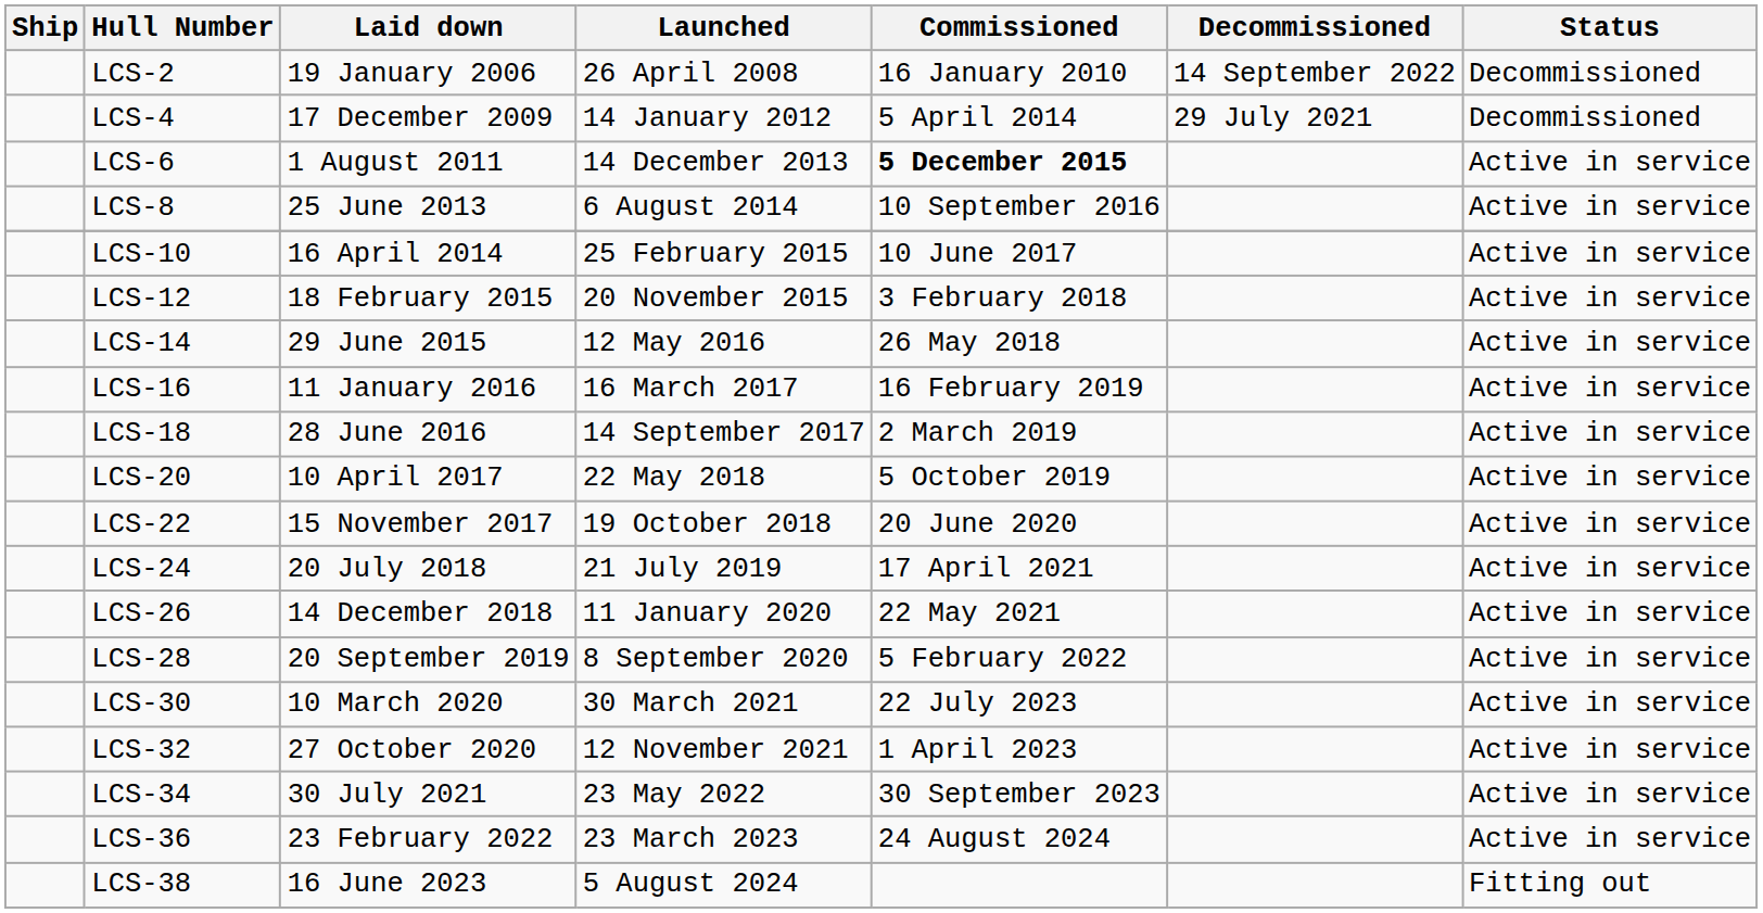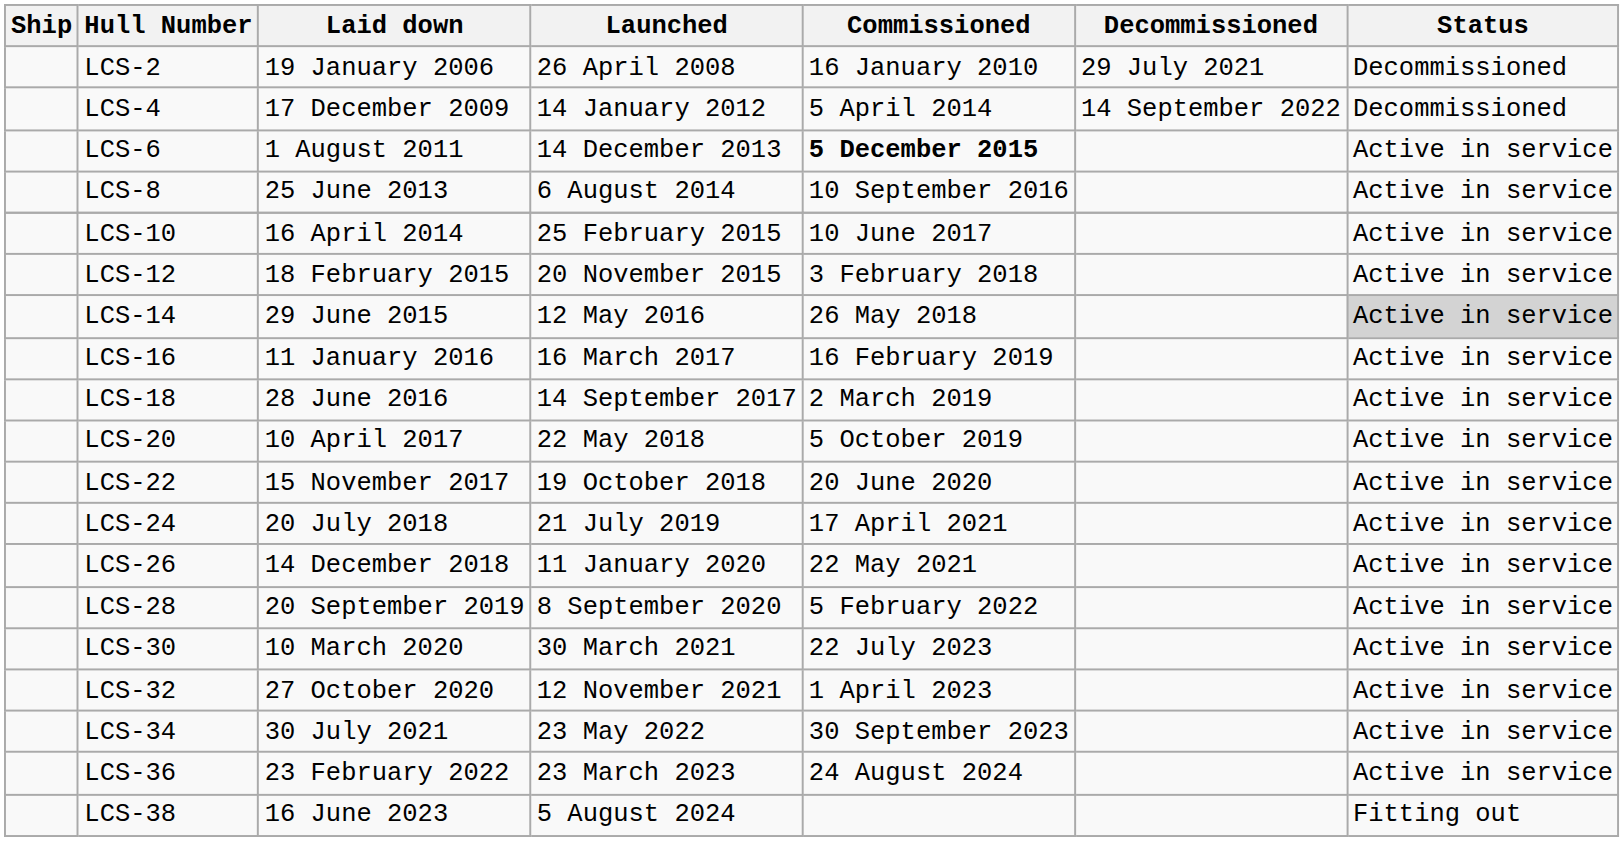 <table class="wikitable">
 <tr>
 <th>Ship</th>
 <th>Hull Number</th>
 <th>Laid down</th>
 <th>Launched</th>
 <th>Commissioned</th>
 <th>Decommissioned</th>
 <th>Status</th>
 </tr>
 <tr>
 <td></td>
 <td>LCS-2</td>
 <td>19 January 2006</td>
 <td>26 April 2008</td>
 <td>16 January 2010</td>
-<td>14 September 2022</td>
+<td>29 July 2021</td>
 <td>Decommissioned</td>
 </tr>
 <tr>
 <td></td>
 <td>LCS-4</td>
 <td>17 December 2009</td>
 <td>14 January 2012</td>
 <td>5 April 2014</td>
-<td>29 July 2021</td>
+<td>14 September 2022</td>
 <td>Decommissioned</td>
 </tr>
 <tr>
 <td></td>
 <td>LCS-6</td>
 <td>1 August 2011</td>
 <td>14 December 2013</td>
 <td><strong>5 December 2015</strong></td>
 <td></td>
 <td>Active in service</td>
 </tr>
 <tr>
 <td></td>
 <td>LCS-8</td>
 <td>25 June 2013</td>
 <td>6 August 2014</td>
 <td>10 September 2016</td>
 <td></td>
 <td>Active in service</td>
 </tr>
 <tr>
 </tr>
 <tr>
 <td></td>
 <td>LCS-10</td>
 <td>16 April 2014</td>
 <td>25 February 2015</td>
 <td>10 June 2017</td>
 <td></td>
 <td>Active in service</td>
 </tr>
 <tr>
 <td></td>
 <td>LCS-12</td>
 <td>18 February 2015</td>
 <td>20 November 2015</td>
 <td>3 February 2018</td>
 <td></td>
 <td>Active in service</td>
 </tr>
 <tr>
 <td></td>
 <td>LCS-14</td>
 <td>29 June 2015</td>
 <td>12 May 2016</td>
 <td>26 May 2018</td>
 <td></td>
-<td>Active in service</td>
+<td style="background: lightgrey;">Active in service</td>
 </tr>
 <tr>
 <td></td>
 <td>LCS-16</td>
 <td>11 January 2016</td>
 <td>16 March 2017</td>
 <td>16 February 2019</td>
 <td></td>
 <td>Active in service</td>
 </tr>
 <tr>
 <td></td>
 <td>LCS-18</td>
 <td>28 June 2016</td>
 <td>14 September 2017</td>
 <td>2 March 2019</td>
 <td></td>
 <td>Active in service</td>
 </tr>
 <tr>
 <td></td>
 <td>LCS-20</td>
 <td>10 April 2017</td>
 <td>22 May 2018</td>
 <td>5 October 2019</td>
 <td></td>
 <td>Active in service</td>
 </tr>
 <tr>
 <td></td>
 <td>LCS-22</td>
 <td>15 November 2017</td>
 <td>19 October 2018</td>
 <td>20 June 2020</td>
 <td></td>
 <td>Active in service</td>
 </tr>
 <tr>
 <td></td>
 <td>LCS-24</td>
 <td>20 July 2018</td>
 <td>21 July 2019</td>
 <td>17 April 2021</td>
 <td></td>
 <td>Active in service</td>
 </tr>
 <tr>
 <td></td>
 <td>LCS-26</td>
 <td>14 December 2018</td>
 <td>11 January 2020</td>
 <td>22 May 2021</td>
 <td></td>
 <td>Active in service</td>
 </tr>
 <tr>
 <td></td>
 <td>LCS-28</td>
 <td>20 September 2019</td>
 <td>8 September 2020</td>
 <td>5 February 2022</td>
 <td></td>
 <td>Active in service</td>
 </tr>
 <tr>
 <td></td>
 <td>LCS-30</td>
 <td>10 March 2020</td>
 <td>30 March 2021</td>
 <td>22 July 2023</td>
 <td></td>
 <td>Active in service</td>
 </tr>
 <tr>
 <td></td>
 <td>LCS-32</td>
 <td>27 October 2020</td>
 <td>12 November 2021</td>
 <td>1 April 2023</td>
 <td></td>
 <td>Active in service</td>
 </tr>
 <tr>
 <td></td>
 <td>LCS-34</td>
 <td>30 July 2021</td>
 <td>23 May 2022</td>
 <td>30 September 2023</td>
 <td></td>
 <td>Active in service</td>
 </tr>
 <tr>
 <td></td>
 <td>LCS-36</td>
 <td>23 February 2022</td>
 <td>23 March 2023</td>
 <td>24 August 2024</td>
 <td></td>
 <td>Active in service</td>
 </tr>
 <tr>
 <td></td>
 <td>LCS-38</td>
 <td>16 June 2023</td>
 <td>5 August 2024</td>
 <td></td>
 <td></td>
 <td>Fitting out</td>
 </tr>
 </table>
